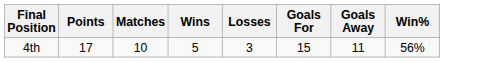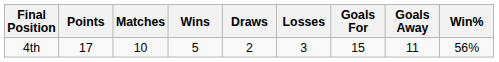 <table class="wikitable" style="font-size: 95%; text-align: center;">
 <tr>
 <th width=60>Final Position</th>
 <th width=60>Points</th>
 <th width=60>Matches</th>
 <th width=60>Wins</th>
+<th width=60>Draws</th>
 <th width=60>Losses</th>
 <th width=60>Goals For</th>
 <th width=60>Goals Away</th>
 <th width=60>Win%</th>
 </tr>
 <tr>
 <td>4th</td>
 <td>17</td>
 <td>10</td>
 <td>5</td>
+<td>2</td>
 <td>3</td>
 <td>15</td>
 <td>11</td>
 <td>56%</td>
 </tr>
 </table>
